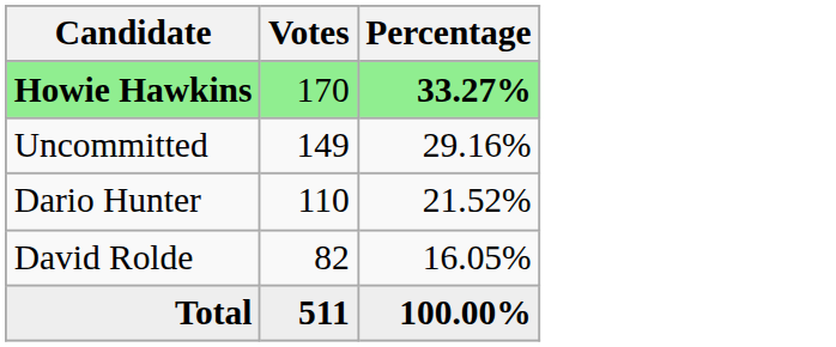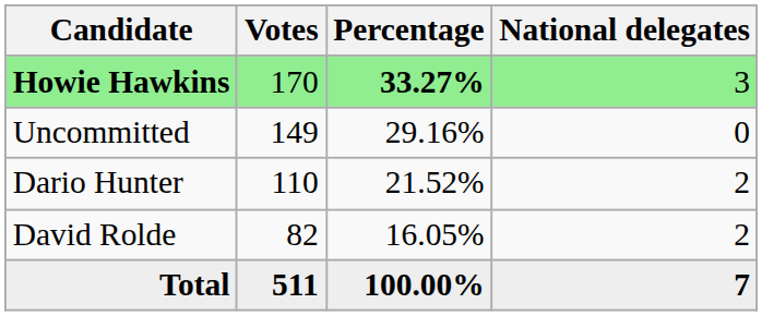 <table class="wikitable" style="text-align:right;">
 <tr>
 <th>Candidate</th>
 <th>Votes</th>
 <th>Percentage</th>
+<th>National delegates</th>
 </tr>
 <tr style="background:lightgreen;">
 <td style="text-align:left;"><strong>Howie Hawkins</strong></td>
 <td>170</td>
 <td><strong>33.27%</strong></td>
+<td>3 </td>
 </tr>
 <tr>
 <td style="text-align:left;">Uncommitted</td>
 <td>149</td>
 <td>29.16%</td>
+<td>0</td>
 </tr>
 <tr>
 <td style="text-align:left;">Dario Hunter</td>
 <td>110</td>
 <td>21.52%</td>
+<td>2 </td>
 </tr>
 <tr>
 <td style="text-align:left;">David Rolde</td>
 <td>82</td>
 <td>16.05%</td>
+<td>2 </td>
 </tr>
 <tr style="background:#eee;">
 <td style="margin-right:0.50px"><strong>Total</strong></td>
 <td style="margin-right:0.50px"><strong>511</strong></td>
 <td style="margin-right:0.50px"><strong>100.00%</strong></td>
+<td style="margin-right:0.50px"><strong>7</strong></td>
 </tr>
 </table>
